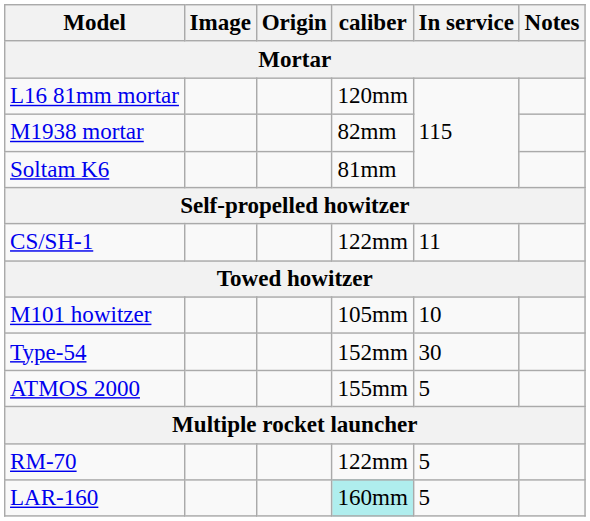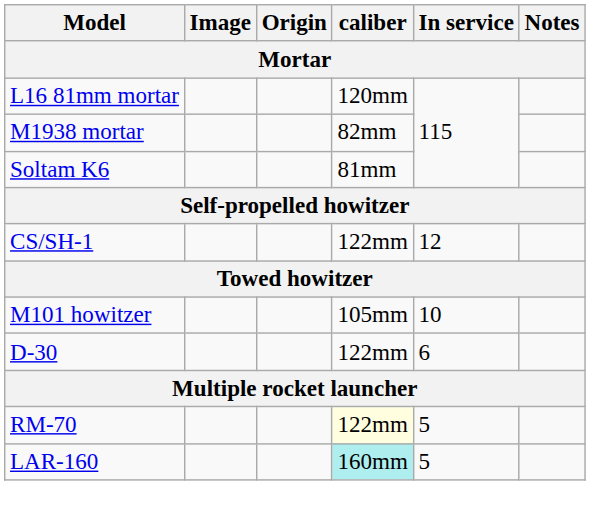 <table class="wikitable">
 <tr>
 <th>Model</th>
 <th>Image</th>
 <th>Origin</th>
 <th>caliber</th>
 <th>In service</th>
 <th>Notes</th>
 </tr>
 <tr>
 <th colspan="6">Mortar</th>
 </tr>
 <tr>
 <td><a href='#'>L16 81mm mortar</a></td>
 <td></td>
 <td></td>
 <td>120mm</td>
 <td rowspan="3">115</td>
 <td></td>
 </tr>
 <tr>
 <td><a href='#'>M1938 mortar</a></td>
 <td></td>
 <td></td>
 <td>82mm</td>
 <td></td>
 </tr>
 <tr>
 <td><a href='#'>Soltam K6</a></td>
 <td></td>
 <td></td>
 <td>81mm</td>
 <td></td>
 </tr>
 <tr>
 <th colspan="6">Self-propelled howitzer</th>
 </tr>
 <tr>
 <td><a href='#'>CS/SH-1</a></td>
 <td></td>
 <td></td>
 <td>122mm</td>
-<td>11</td>
+<td>12</td>
 <td></td>
 </tr>
 <tr>
 <th colspan="6">Towed howitzer</th>
 </tr>
 <tr>
 <td><a href='#'>M101 howitzer</a></td>
 <td></td>
 <td></td>
 <td>105mm</td>
 <td>10</td>
 <td></td>
 </tr>
 <tr>
-<td><a href='#'>Type-54</a></td>
+<td><a href='#'>D-30</a></td>
 <td></td>
 <td></td>
-<td>152mm</td>
-<td>30</td>
-<td></td>
-</tr>
-<tr>
-<td><a href='#'>ATMOS 2000</a></td>
-<td></td>
-<td></td>
-<td>155mm</td>
-<td>5</td>
+<td>122mm</td>
+<td>6</td>
 <td></td>
 </tr>
 <tr>
 <th colspan="6">Multiple rocket launcher</th>
 </tr>
 <tr>
 <td><a href='#'>RM-70</a></td>
 <td></td>
 <td></td>
-<td>122mm</td>
+<td style="background: lightyellow;">122mm</td>
 <td>5</td>
 <td></td>
 </tr>
 <tr>
 <td><a href='#'>LAR-160</a></td>
 <td></td>
 <td></td>
 <td style="background: paleturquoise;">160mm</td>
 <td>5</td>
 <td></td>
 </tr>
 </table>
